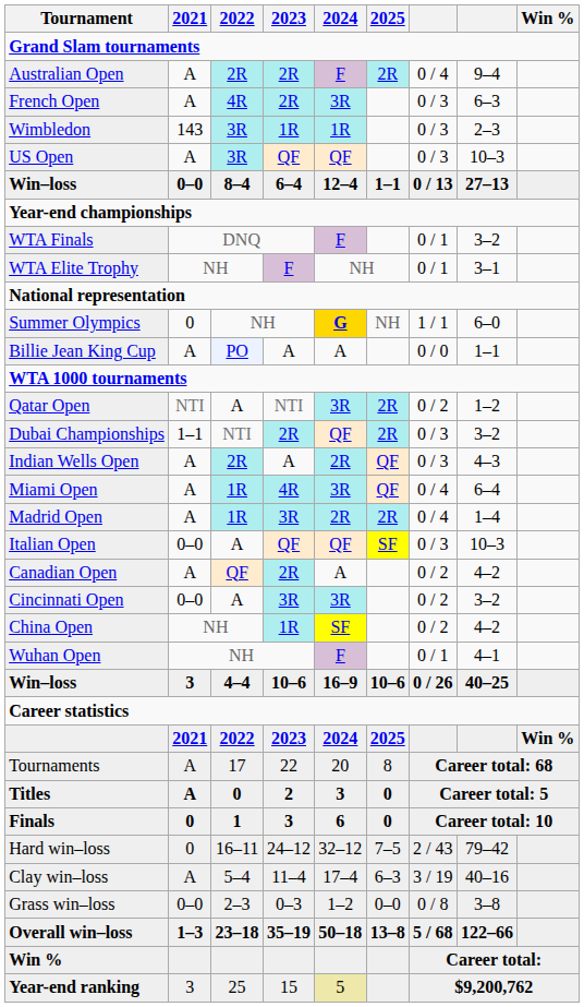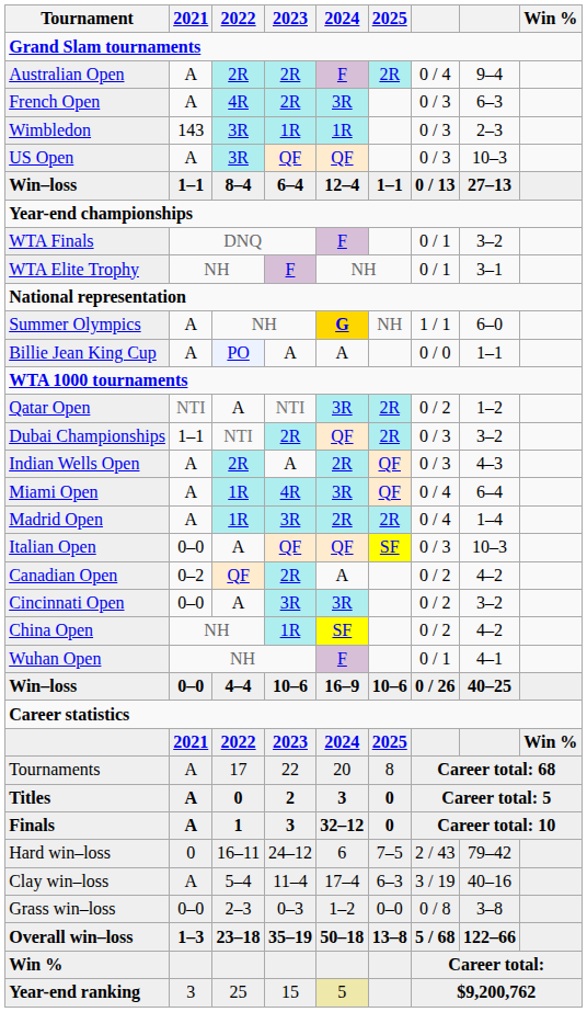 <table class=wikitable style=text-align:center>
 <tr>
 <th>Tournament</th>
 <th><a href='#'>2021</a></th>
 <th><a href='#'>2022</a></th>
 <th><a href='#'>2023</a></th>
 <th><a href='#'>2024</a></th>
 <th><a href='#'>2025</a></th>
 <th></th>
 <th></th>
 <th>Win %</th>
 </tr>
 <tr>
 <td colspan="9" style="text-align:left"><strong><a href='#'>Grand Slam tournaments</a></strong></td>
 </tr>
 <tr>
 <td style=background:#efefef;text-align:left><a href='#'>Australian Open</a></td>
 <td>A</td>
 <td bgcolor=afeeee><a href='#'>2R</a></td>
 <td bgcolor=afeeee><a href='#'>2R</a></td>
 <td bgcolor=thistle><a href='#'>F</a></td>
 <td bgcolor=afeeee><a href='#'>2R</a></td>
 <td>0 / 4</td>
 <td>9–4</td>
 <td></td>
 </tr>
 <tr>
 <td style=background:#efefef;text-align:left><a href='#'>French Open</a></td>
 <td>A</td>
 <td bgcolor=afeeee><a href='#'>4R</a></td>
 <td bgcolor=afeeee><a href='#'>2R</a></td>
 <td bgcolor=afeeee><a href='#'>3R</a></td>
 <td></td>
 <td>0 / 3</td>
 <td>6–3</td>
 <td></td>
 </tr>
 <tr>
 <td style=background:#efefef;text-align:left><a href='#'>Wimbledon</a></td>
 <td>143</td>
 <td bgcolor=afeeee><a href='#'>3R</a></td>
 <td bgcolor=afeeee><a href='#'>1R</a></td>
 <td bgcolor=afeeee><a href='#'>1R</a></td>
 <td></td>
 <td>0 / 3</td>
 <td>2–3</td>
 <td></td>
 </tr>
 <tr>
 <td style=background:#efefef;text-align:left><a href='#'>US Open</a></td>
 <td>A</td>
 <td bgcolor=afeeee><a href='#'>3R</a></td>
 <td bgcolor=ffebcd><a href='#'>QF</a></td>
 <td bgcolor=ffebcd><a href='#'>QF</a></td>
 <td></td>
 <td>0 / 3</td>
 <td>10–3</td>
 <td></td>
 </tr>
 <tr style=font-weight:bold;background:#efefef>
 <td style=text-align:left>Win–loss</td>
-<td>0–0</td>
+<td>1–1</td>
 <td>8–4</td>
 <td>6–4</td>
 <td>12–4</td>
 <td>1–1</td>
 <td>0 / 13</td>
 <td>27–13</td>
 <td></td>
 </tr>
 <tr>
 <td colspan="9" style="text-align:left"><strong>Year-end championships</strong></td>
 </tr>
 <tr>
 <td style=background:#efefef;text-align:left><a href='#'>WTA Finals</a></td>
 <td colspan=3 style=color:#696969>DNQ</td>
 <td style=background:thistle><a href='#'>F</a></td>
 <td></td>
 <td>0 / 1</td>
 <td>3–2</td>
 <td></td>
 </tr>
 <tr>
 <td style=background:#efefef;text-align:left><a href='#'>WTA Elite Trophy</a></td>
 <td colspan=2 style=color:#696969>NH</td>
 <td style=background:thistle><a href='#'>F</a></td>
 <td colspan=2 style=color:#696969>NH</td>
 <td>0 / 1</td>
 <td>3–1</td>
 <td></td>
 </tr>
 <tr>
 <td colspan="9" style="text-align:left"><strong>National representation</strong></td>
 </tr>
 <tr>
 <td style="text-align:left;background:#efefef"><a href='#'>Summer Olympics</a></td>
-<td>0</td>
+<td>A</td>
 <td colspan=2 style=color:#696969>NH</td>
 <td bgcolor=gold><a href='#'><strong>G</strong></a></td>
 <td style=color:#696969>NH</td>
 <td>1 / 1</td>
 <td>6–0</td>
 <td></td>
 </tr>
 <tr>
 <td style=background:#efefef;text-align:left><a href='#'>Billie Jean King Cup</a></td>
 <td>A</td>
 <td style=background:#ecf2ff><a href='#'>PO</a></td>
 <td>A</td>
 <td>A</td>
 <td></td>
 <td>0 / 0</td>
 <td>1–1</td>
 <td></td>
 </tr>
 <tr>
 <td colspan="9" style="text-align:left"><strong><a href='#'>WTA 1000 tournaments</a></strong></td>
 </tr>
 <tr>
 <td style=background:#efefef;text-align:left><a href='#'>Qatar Open</a></td>
 <td style=color:#767676>NTI</td>
 <td>A</td>
 <td style=color:#767676>NTI</td>
 <td bgcolor=afeeee><a href='#'>3R</a></td>
 <td bgcolor=afeeee><a href='#'>2R</a></td>
 <td>0 / 2</td>
 <td>1–2</td>
 <td></td>
 </tr>
 <tr>
 <td style=background:#efefef;text-align:left><a href='#'>Dubai Championships</a></td>
 <td>1–1</td>
 <td style=color:#767676>NTI</td>
 <td style=background:#afeeee><a href='#'>2R</a></td>
 <td style=background:#ffebcd><a href='#'>QF</a></td>
 <td style=background:#afeeee><a href='#'>2R</a></td>
 <td>0 / 3</td>
 <td>3–2</td>
 <td></td>
 </tr>
 <tr>
 <td style=background:#efefef;text-align:left><a href='#'>Indian Wells Open</a></td>
 <td>A</td>
 <td style=background:#afeeee><a href='#'>2R</a></td>
 <td>A</td>
 <td style=background:#afeeee><a href='#'>2R</a></td>
 <td style=background:#ffebcd><a href='#'>QF</a></td>
 <td>0 / 3</td>
 <td>4–3</td>
 <td></td>
 </tr>
 <tr>
 <td style=background:#efefef;text-align:left><a href='#'>Miami Open</a></td>
 <td>A</td>
 <td style=background:#afeeee><a href='#'>1R</a></td>
 <td style=background:#afeeee><a href='#'>4R</a></td>
 <td style=background:#afeeee><a href='#'>3R</a></td>
 <td style=background:#ffebcd><a href='#'>QF</a></td>
 <td>0 / 4</td>
 <td>6–4</td>
 <td></td>
 </tr>
 <tr>
 <td style=background:#efefef;text-align:left><a href='#'>Madrid Open</a></td>
 <td>A</td>
 <td style=background:#afeeee><a href='#'>1R</a></td>
 <td style=background:#afeeee><a href='#'>3R</a></td>
 <td style=background:#afeeee><a href='#'>2R</a></td>
 <td style=background:#afeeee><a href='#'>2R</a></td>
 <td>0 / 4</td>
 <td>1–4</td>
 <td></td>
 </tr>
 <tr>
 <td style=background:#efefef;text-align:left><a href='#'>Italian Open</a></td>
 <td>0–0</td>
 <td>A</td>
 <td style=background:#ffebcd><a href='#'>QF</a></td>
 <td style=background:#ffebcd><a href='#'>QF</a></td>
 <td style=background:yellow><a href='#'>SF</a></td>
 <td>0 / 3</td>
 <td>10–3</td>
 <td></td>
 </tr>
 <tr>
 <td style=background:#efefef;text-align:left><a href='#'>Canadian Open</a></td>
-<td>A</td>
+<td>0–2</td>
 <td style=background:#ffebcd><a href='#'>QF</a></td>
 <td style=background:#afeeee><a href='#'>2R</a></td>
 <td>A</td>
 <td></td>
 <td>0 / 2</td>
 <td>4–2</td>
 <td></td>
 </tr>
 <tr>
 <td style=background:#efefef;text-align:left><a href='#'>Cincinnati Open</a></td>
 <td>0–0</td>
 <td>A</td>
 <td style=background:#afeeee><a href='#'>3R</a></td>
 <td style=background:#afeeee><a href='#'>3R</a></td>
 <td></td>
 <td>0 / 2</td>
 <td>3–2</td>
 <td></td>
 </tr>
 <tr>
 <td style=background:#efefef;text-align:left><a href='#'>China Open</a></td>
 <td colspan=2 style=color:#696969>NH</td>
 <td style=background:#afeeee><a href='#'>1R</a></td>
 <td style=background:yellow><a href='#'>SF</a></td>
 <td></td>
 <td>0 / 2</td>
 <td>4–2</td>
 <td></td>
 </tr>
 <tr>
 <td style=background:#efefef;text-align:left><a href='#'>Wuhan Open</a></td>
 <td colspan=3 style=color:#696969>NH</td>
 <td style=background:thistle><a href='#'>F</a></td>
 <td></td>
 <td>0 / 1</td>
 <td>4–1</td>
 <td></td>
 </tr>
 <tr style=font-weight:bold;background:#efefef>
 <td style=text-align:left>Win–loss</td>
-<td>3</td>
+<td>0–0</td>
 <td>4–4</td>
 <td>10–6</td>
 <td>16–9</td>
 <td>10–6</td>
 <td>0 / 26</td>
 <td>40–25</td>
 <td></td>
 </tr>
 <tr>
 <td colspan="9" style="text-align:left"><strong>Career statistics</strong></td>
 </tr>
 <tr style=font-weight:bold;background:#efefef>
 <td></td>
 <td><a href='#'>2021</a></td>
 <td><a href='#'>2022</a></td>
 <td><a href='#'>2023</a></td>
 <td><a href='#'>2024</a></td>
 <td><a href='#'>2025</a></td>
 <td></td>
 <td></td>
 <td>Win %</td>
 </tr>
 <tr style=background:#efefef>
 <td style=text-align:left>Tournaments</td>
 <td>A</td>
 <td>17</td>
 <td>22</td>
 <td>20</td>
 <td>8</td>
 <td colspan=3><strong>Career total: 68</strong></td>
 </tr>
 <tr style=font-weight:bold;background:#efefef>
 <td style=text-align:left>Titles</td>
 <td>A</td>
 <td>0</td>
 <td>2</td>
 <td>3</td>
 <td>0</td>
 <td colspan=3>Career total: 5</td>
 </tr>
 <tr style=font-weight:bold;background:#efefef>
 <td style=text-align:left>Finals</td>
-<td>0</td>
+<td>A</td>
 <td>1</td>
 <td>3</td>
-<td>6</td>
+<td>32–12</td>
 <td>0</td>
 <td colspan=3>Career total: 10</td>
 </tr>
 <tr style=background:#efefef>
 <td style=text-align:left>Hard win–loss</td>
 <td>0</td>
 <td>16–11</td>
 <td>24–12</td>
-<td>32–12</td>
+<td>6</td>
 <td>7–5</td>
 <td>2 / 43</td>
 <td>79–42</td>
 <td></td>
 </tr>
 <tr style=background:#efefef>
 <td style=text-align:left>Clay win–loss</td>
 <td>A</td>
 <td>5–4</td>
 <td>11–4</td>
 <td>17–4</td>
 <td>6–3</td>
 <td>3 / 19</td>
 <td>40–16</td>
 <td></td>
 </tr>
 <tr style=background:#efefef>
 <td style=text-align:left>Grass win–loss</td>
 <td>0–0</td>
 <td>2–3</td>
 <td>0–3</td>
 <td>1–2</td>
 <td>0–0</td>
 <td>0 / 8</td>
 <td>3–8</td>
 <td></td>
 </tr>
 <tr style=font-weight:bold;background:#efefef>
 <td style=text-align:left>Overall win–loss</td>
 <td>1–3</td>
 <td>23–18</td>
 <td>35–19</td>
 <td>50–18</td>
 <td>13–8</td>
 <td>5 / 68</td>
 <td>122–66</td>
 <td></td>
 </tr>
 <tr style=font-weight:bold;background:#efefef>
 <td style=text-align:left>Win %</td>
 <td></td>
 <td></td>
 <td></td>
 <td></td>
 <td></td>
 <td colspan=3>Career total: </td>
 </tr>
 <tr style=background:#efefef>
 <td style=text-align:left><strong>Year-end ranking</strong></td>
 <td>3</td>
 <td>25</td>
 <td>15</td>
 <td style=background:#eee8aa>5</td>
 <td></td>
 <td colspan=3><strong>$9,200,762</strong></td>
 </tr>
 </table>
